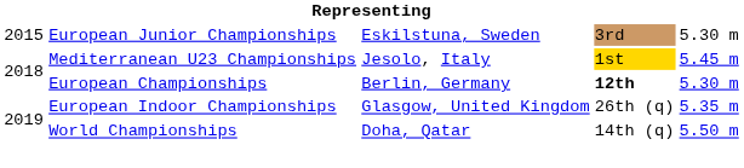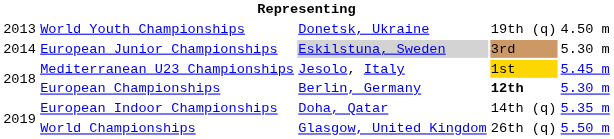 <table>
 <tr>
 <th colspan="5">Representing </th>
 </tr>
 <tr>
-<td>2015</td>
+<td>2013</td>
+<td><a href='#'>World Youth Championships</a></td>
+<td><a href='#'>Donetsk, Ukraine</a></td>
+<td>19th (q)</td>
+<td>4.50 m</td>
+</tr>
+<tr>
+<td>2014</td>
 <td><a href='#'>European Junior Championships</a></td>
-<td><a href='#'>Eskilstuna, Sweden</a></td>
+<td style="background: lightgrey;"><a href='#'>Eskilstuna, Sweden</a></td>
 <td bgcolor=cc9966>3rd</td>
 <td>5.30 m</td>
 </tr>
 <tr>
 <td rowspan=2>2018</td>
 <td><a href='#'>Mediterranean U23 Championships</a></td>
 <td><a href='#'>Jesolo</a>, <a href='#'>Italy</a></td>
 <td bgcolor=gold>1st</td>
 <td><a href='#'>5.45 m</a></td>
 </tr>
 <tr>
 <td><a href='#'>European Championships</a></td>
 <td><a href='#'>Berlin, Germany</a></td>
 <td><strong>12th</strong></td>
 <td><a href='#'>5.30 m</a></td>
 </tr>
 <tr>
 <td rowspan=2>2019</td>
 <td><a href='#'>European Indoor Championships</a></td>
-<td><a href='#'>Glasgow, United Kingdom</a></td>
-<td>26th (q)</td>
+<td><a href='#'>Doha, Qatar</a></td>
+<td>14th (q)</td>
 <td><a href='#'>5.35 m</a></td>
 </tr>
 <tr>
 <td><a href='#'>World Championships</a></td>
-<td><a href='#'>Doha, Qatar</a></td>
-<td>14th (q)</td>
+<td><a href='#'>Glasgow, United Kingdom</a></td>
+<td>26th (q)</td>
 <td><a href='#'>5.50 m</a></td>
 </tr>
 </table>
